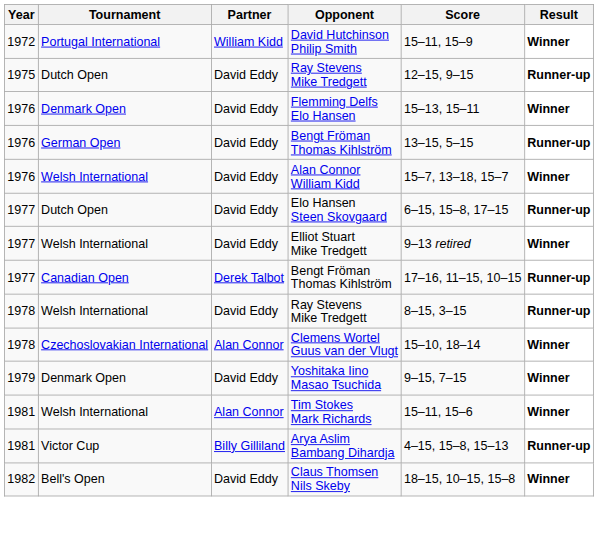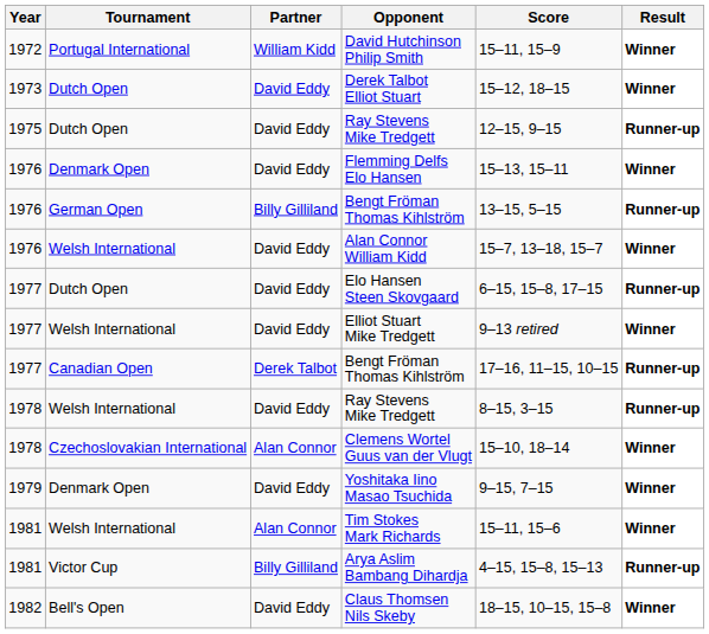 <table class="sortable wikitable" style="font-size: 90%;">
 <tr>
 <th>Year</th>
 <th>Tournament</th>
 <th>Partner</th>
 <th>Opponent</th>
 <th>Score</th>
 <th>Result</th>
 </tr>
 <tr>
 <td align="center">1972</td>
 <td align="left"><a href='#'>Portugal International</a></td>
 <td align="left"> <a href='#'>William Kidd</a></td>
 <td align="left"> <a href='#'>David Hutchinson</a><br> <a href='#'>Philip Smith</a></td>
 <td align="left">15–11, 15–9</td>
+<td style="text-align:left; background: white"> <strong>Winner</strong></td>
+</tr>
+<tr>
+<td align="center">1973</td>
+<td align="left"><a href='#'>Dutch Open</a></td>
+<td align="left"> <a href='#'>David Eddy</a></td>
+<td align="left"> <a href='#'>Derek Talbot</a><br> <a href='#'>Elliot Stuart</a></td>
+<td align="left">15–12, 18–15</td>
 <td style="text-align:left; background: white"> <strong>Winner</strong></td>
 </tr>
 <tr>
 <td align="center">1975</td>
 <td align="left">Dutch Open</td>
 <td align="left"> David Eddy</td>
 <td align="left"> <a href='#'>Ray Stevens</a><br> <a href='#'>Mike Tredgett</a></td>
 <td align="left">12–15, 9–15</td>
 <td style="text-align:left; background: white"> <strong>Runner-up</strong></td>
 </tr>
 <tr>
 <td align="center">1976</td>
 <td align="left"><a href='#'>Denmark Open</a></td>
 <td align="left"> David Eddy</td>
 <td align="left"> <a href='#'>Flemming Delfs</a><br> <a href='#'>Elo Hansen</a></td>
 <td align="left">15–13, 15–11</td>
 <td style="text-align:left; background: white"> <strong>Winner</strong></td>
 </tr>
 <tr>
 <td align="center">1976</td>
 <td align="left"><a href='#'>German Open</a></td>
-<td align="left"> David Eddy</td>
+<td align="left"> <a href='#'>Billy Gilliland</a></td>
 <td align="left"> <a href='#'>Bengt Fröman</a><br> <a href='#'>Thomas Kihlström</a></td>
 <td align="left">13–15, 5–15</td>
 <td style="text-align:left; background: white"> <strong>Runner-up</strong></td>
 </tr>
 <tr>
 <td align="center">1976</td>
 <td align="left"><a href='#'>Welsh International</a></td>
 <td align="left"> David Eddy</td>
 <td align="left"> <a href='#'>Alan Connor</a><br> <a href='#'>William Kidd</a></td>
 <td align="left">15–7, 13–18, 15–7</td>
 <td style="text-align:left; background: white"> <strong>Winner</strong></td>
 </tr>
 <tr>
 <td align="center">1977</td>
 <td align="left">Dutch Open</td>
 <td align="left"> David Eddy</td>
 <td align="left"> Elo Hansen<br> <a href='#'>Steen Skovgaard</a></td>
 <td align="left">6–15, 15–8, 17–15</td>
 <td style="text-align:left; background: white"> <strong>Runner-up</strong></td>
 </tr>
 <tr>
 <td align="center">1977</td>
 <td align="left">Welsh International</td>
 <td align="left"> David Eddy</td>
 <td align="left"> Elliot Stuart<br> Mike Tredgett</td>
 <td align="left">9–13 <em>retired</em></td>
 <td style="text-align:left; background: white"> <strong>Winner</strong></td>
 </tr>
 <tr>
 <td align="center">1977</td>
 <td align="left"><a href='#'>Canadian Open</a></td>
 <td align="left"> <a href='#'>Derek Talbot</a></td>
 <td align="left"> Bengt Fröman<br> Thomas Kihlström</td>
 <td align="left">17–16, 11–15, 10–15</td>
 <td style="text-align:left; background: white"> <strong>Runner-up</strong></td>
 </tr>
 <tr>
 <td align="center">1978</td>
 <td align="left">Welsh International</td>
 <td align="left"> David Eddy</td>
 <td align="left"> Ray Stevens<br> Mike Tredgett</td>
 <td align="left">8–15, 3–15</td>
 <td style="text-align:left; background: white"> <strong>Runner-up</strong></td>
 </tr>
 <tr>
 <td align="center">1978</td>
 <td align="left"><a href='#'>Czechoslovakian International</a></td>
 <td align="left"> <a href='#'>Alan Connor</a></td>
 <td align="left"> <a href='#'>Clemens Wortel</a><br> <a href='#'>Guus van der Vlugt</a></td>
 <td align="left">15–10, 18–14</td>
 <td style="text-align:left; background: white"> <strong>Winner</strong></td>
 </tr>
 <tr>
 <td align="center">1979</td>
 <td align="left">Denmark Open</td>
 <td align="left"> David Eddy</td>
 <td align="left"> <a href='#'>Yoshitaka Iino</a><br> <a href='#'>Masao Tsuchida</a></td>
 <td align="left">9–15, 7–15</td>
 <td style="text-align:left; background: white"> <strong>Winner</strong></td>
 </tr>
 <tr>
 <td align="center">1981</td>
 <td align="left">Welsh International</td>
 <td align="left"> <a href='#'>Alan Connor</a></td>
 <td align="left"> <a href='#'>Tim Stokes</a><br> <a href='#'>Mark Richards</a></td>
 <td align="left">15–11, 15–6</td>
 <td style="text-align:left; background: white"> <strong>Winner</strong></td>
 </tr>
 <tr>
 <td align="center">1981</td>
 <td align="left">Victor Cup</td>
 <td align="left"> <a href='#'>Billy Gilliland</a></td>
 <td align="left"> <a href='#'>Arya Aslim</a><br> <a href='#'>Bambang Dihardja</a></td>
 <td align="left">4–15, 15–8, 15–13</td>
 <td style="text-align:left; background: white"> <strong>Runner-up</strong></td>
 </tr>
 <tr>
 <td align="center">1982</td>
 <td align="left">Bell's Open</td>
 <td align="left"> David Eddy</td>
 <td align="left"> <a href='#'>Claus Thomsen</a><br> <a href='#'>Nils Skeby</a></td>
 <td align="left">18–15, 10–15, 15–8</td>
 <td style="text-align:left; background: white"> <strong>Winner</strong></td>
 </tr>
 </table>
